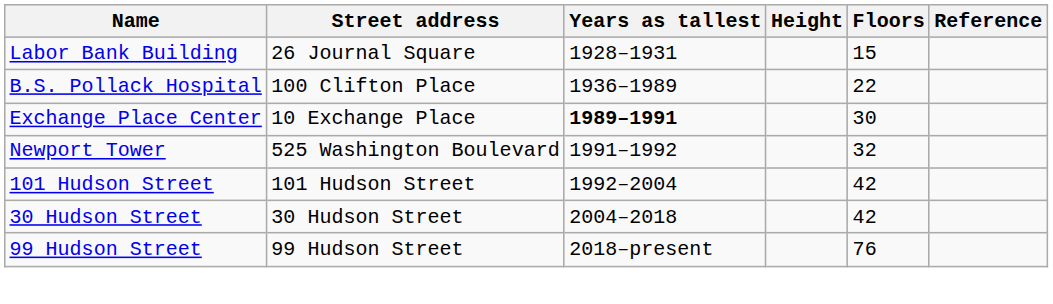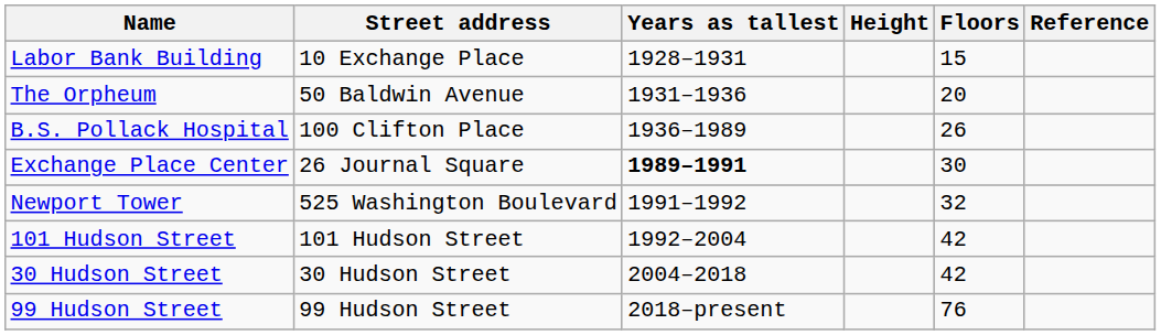 <table class="wikitable sortable">
 <tr>
 <th>Name</th>
 <th>Street address</th>
 <th>Years as tallest</th>
 <th>Height<br></th>
 <th>Floors</th>
 <th class="unsortable">Reference</th>
 </tr>
 <tr>
 <td><a href='#'>Labor Bank Building</a></td>
-<td>26 Journal Square</td>
+<td>10 Exchange Place</td>
 <td>1928–1931</td>
 <td></td>
 <td>15</td>
+<td></td>
+</tr>
+<tr>
+<td><a href='#'>The Orpheum</a></td>
+<td>50 Baldwin Avenue</td>
+<td>1931–1936</td>
+<td></td>
+<td>20</td>
 <td></td>
 </tr>
 <tr>
 <td><a href='#'>B.S. Pollack Hospital</a></td>
 <td>100 Clifton Place</td>
 <td>1936–1989</td>
 <td></td>
-<td>22</td>
+<td>26</td>
 <td></td>
 </tr>
 <tr>
 <td><a href='#'>Exchange Place Center</a></td>
-<td>10 Exchange Place</td>
+<td>26 Journal Square</td>
 <td><strong>1989–1991</strong></td>
 <td></td>
 <td>30</td>
 <td></td>
 </tr>
 <tr>
 <td><a href='#'>Newport Tower</a></td>
 <td>525 Washington Boulevard</td>
 <td>1991–1992</td>
 <td></td>
 <td>32</td>
 <td></td>
 </tr>
 <tr>
 <td><a href='#'>101 Hudson Street</a></td>
 <td>101 Hudson Street</td>
 <td>1992–2004</td>
 <td></td>
 <td>42</td>
 <td></td>
 </tr>
 <tr>
 <td><a href='#'>30 Hudson Street</a></td>
 <td>30 Hudson Street</td>
 <td>2004–2018</td>
 <td></td>
 <td>42</td>
 <td></td>
 </tr>
 <tr>
 <td><a href='#'>99 Hudson Street</a></td>
 <td>99 Hudson Street</td>
 <td>2018–present</td>
 <td></td>
 <td>76</td>
 <td></td>
 </tr>
 </table>
